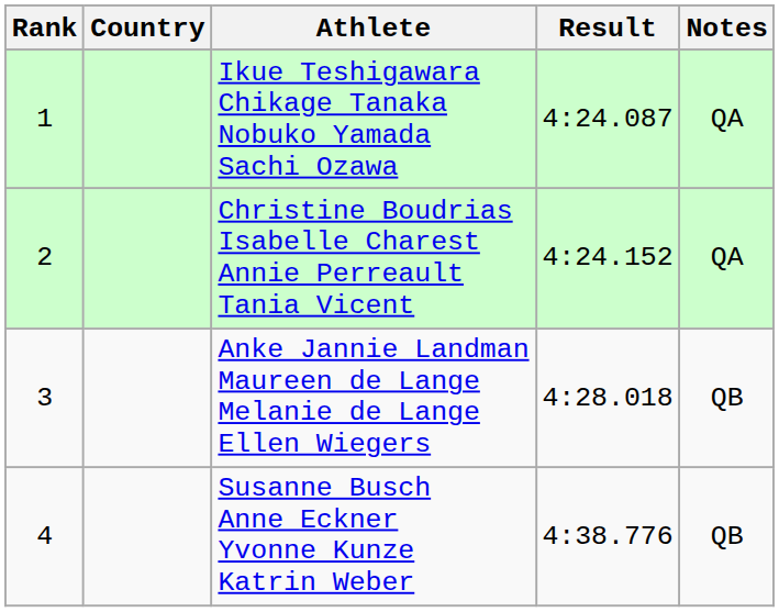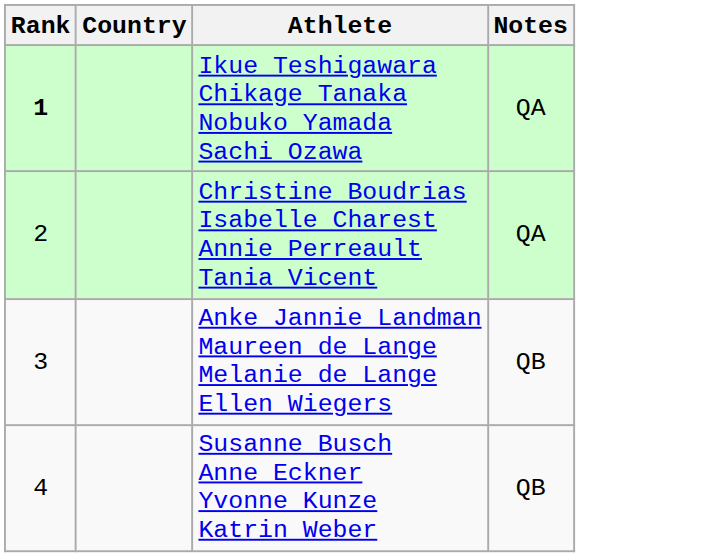 <table class="wikitable" style="text-align:center">
 <tr>
 <th>Rank</th>
 <th>Country</th>
 <th>Athlete</th>
-<th>Result</th>
 <th>Notes</th>
 </tr>
 <tr bgcolor=ccffcc>
-<td>1</td>
+<td><strong>1</strong></td>
 <td align=left></td>
 <td align=left><a href='#'>Ikue Teshigawara</a> <br> <a href='#'>Chikage Tanaka</a> <br> <a href='#'>Nobuko Yamada</a> <br> <a href='#'>Sachi Ozawa</a></td>
-<td>4:24.087</td>
 <td>QA</td>
 </tr>
 <tr bgcolor=ccffcc>
 <td>2</td>
 <td align=left></td>
 <td align=left><a href='#'>Christine Boudrias</a> <br> <a href='#'>Isabelle Charest</a> <br> <a href='#'>Annie Perreault</a> <br> <a href='#'>Tania Vicent</a></td>
-<td>4:24.152</td>
 <td>QA</td>
 </tr>
 <tr>
 <td>3</td>
 <td align=left></td>
 <td align=left><a href='#'>Anke Jannie Landman</a> <br> <a href='#'>Maureen de Lange</a> <br> <a href='#'>Melanie de Lange</a> <br> <a href='#'>Ellen Wiegers</a></td>
-<td>4:28.018</td>
 <td>QB</td>
 </tr>
 <tr>
 <td>4</td>
 <td align=left></td>
 <td align=left><a href='#'>Susanne Busch</a> <br> <a href='#'>Anne Eckner</a> <br> <a href='#'>Yvonne Kunze</a> <br> <a href='#'>Katrin Weber</a></td>
-<td>4:38.776</td>
 <td>QB</td>
 </tr>
 </table>
